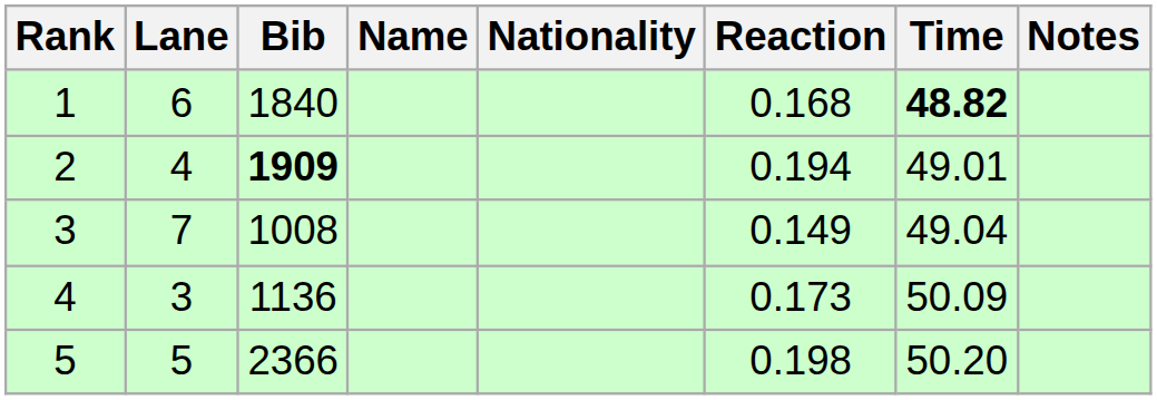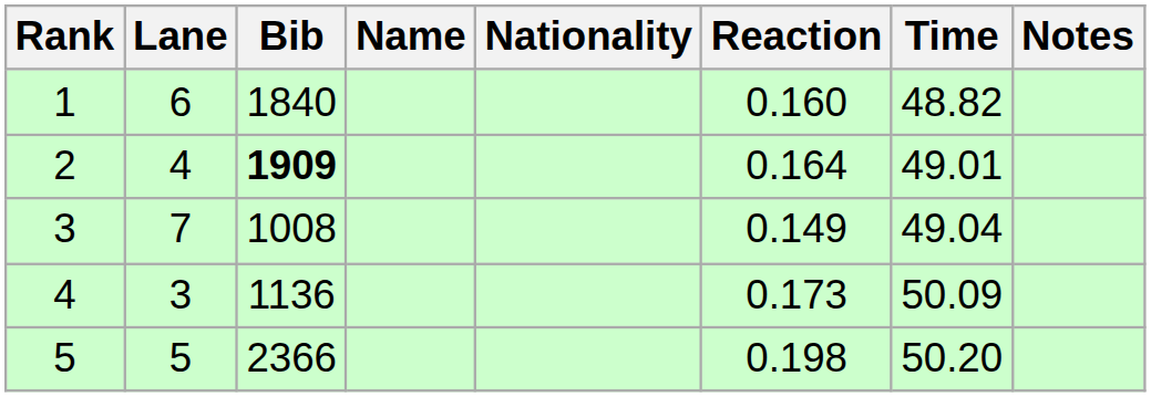 <table class="wikitable sortable" style="text-align:center">
 <tr>
 <th>Rank</th>
 <th>Lane</th>
 <th>Bib</th>
 <th>Name</th>
 <th>Nationality</th>
 <th>Reaction</th>
 <th>Time</th>
 <th>Notes</th>
 </tr>
 <tr bgcolor=ccffcc>
 <td>1</td>
 <td>6</td>
 <td>1840</td>
 <td align=left></td>
 <td align=left></td>
-<td>0.168</td>
-<td><strong>48.82</strong></td>
+<td>0.160</td>
+<td>48.82</td>
 <td><strong></strong></td>
 </tr>
 <tr bgcolor=ccffcc>
 <td>2</td>
 <td>4</td>
 <td><strong>1909</strong></td>
 <td align=left></td>
 <td align=left></td>
-<td>0.194</td>
+<td>0.164</td>
 <td>49.01</td>
 <td><strong></strong></td>
 </tr>
 <tr bgcolor=ccffcc>
 <td>3</td>
 <td>7</td>
 <td>1008</td>
 <td align=left></td>
 <td align=left></td>
 <td>0.149</td>
 <td>49.04</td>
 <td><strong></strong></td>
 </tr>
 <tr bgcolor=ccffcc>
 <td>4</td>
 <td>3</td>
 <td>1136</td>
 <td align=left></td>
 <td align=left></td>
 <td>0.173</td>
 <td>50.09</td>
 <td><strong></strong></td>
 </tr>
 <tr bgcolor=ccffcc>
 <td>5</td>
 <td>5</td>
 <td>2366</td>
 <td align=left></td>
 <td align=left></td>
 <td>0.198</td>
 <td>50.20</td>
 <td><strong></strong></td>
 </tr>
 </table>
